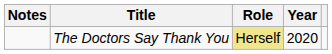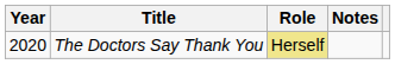 <table class="wikitable sortable">
 <tr>
-<th>Notes</th>
+<th>Year</th>
 <th>Title</th>
 <th>Role</th>
-<th>Year</th>
+<th>Notes</th>
 <th class="unsortable"></th>
 </tr>
 <tr>
-<td></td>
+<td>2020</td>
 <td><em>The Doctors Say Thank You</em></td>
 <td style="background: khaki;">Herself</td>
-<td>2020</td>
+<td></td>
 <td></td>
 </tr>
 </table>
